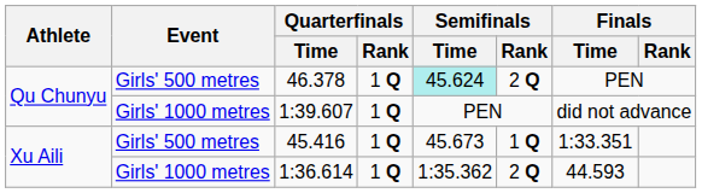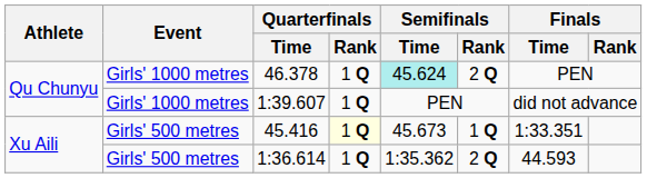 <table class="wikitable" style="font-size:90%;">
 <tr>
 <th rowspan=2>Athlete</th>
 <th rowspan=2>Event</th>
 <th colspan=2>Quarterfinals</th>
 <th colspan=2>Semifinals</th>
 <th colspan=2>Finals</th>
 </tr>
 <tr>
 <th>Time</th>
 <th>Rank</th>
 <th>Time</th>
 <th>Rank</th>
 <th>Time</th>
 <th>Rank</th>
 </tr>
 <tr>
 <td rowspan=2><a href='#'>Qu Chunyu</a></td>
-<td><a href='#'>Girls' 500 metres</a></td>
+<td><a href='#'>Girls' 1000 metres</a></td>
 <td align=center>46.378</td>
 <td align=center>1 <strong>Q</strong></td>
 <td align=center style="background: paleturquoise;">45.624</td>
 <td align=center>2 <strong>Q</strong></td>
 <td align=center colspan=2>PEN</td>
 </tr>
 <tr>
 <td><a href='#'>Girls' 1000 metres</a></td>
 <td align=center>1:39.607</td>
 <td align=center>1 <strong>Q</strong></td>
 <td align=center colspan=2>PEN</td>
 <td align=center colspan=2>did not advance</td>
 </tr>
 <tr>
 <td rowspan=2><a href='#'>Xu Aili</a></td>
 <td><a href='#'>Girls' 500 metres</a></td>
 <td align=center>45.416</td>
-<td align=center>1 <strong>Q</strong></td>
+<td align=center style="background: lightyellow;">1 <strong>Q</strong></td>
 <td align=center>45.673</td>
 <td align=center>1 <strong>Q</strong></td>
 <td align=center>1:33.351</td>
 <td align=center></td>
 </tr>
 <tr>
-<td><a href='#'>Girls' 1000 metres</a></td>
+<td><a href='#'>Girls' 500 metres</a></td>
 <td align=center>1:36.614</td>
 <td align=center>1 <strong>Q</strong></td>
 <td align=center>1:35.362</td>
 <td align=center>2 <strong>Q</strong></td>
 <td align=center>44.593</td>
 <td align=center></td>
 </tr>
 </table>
